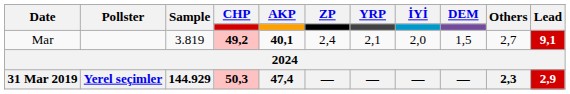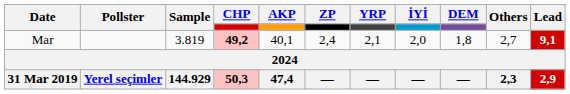 <table class="wikitable mw-collapsible" style="text-align:center; font-size:85%; line-height:14px;">
 <tr>
 <th rowspan="2">Date</th>
 <th rowspan="2">Pollster</th>
 <th rowspan="2">Sample</th>
 <th style="width:3em;"><a href='#'>CHP</a></th>
 <th style="width:3em;"><a href='#'>AKP</a></th>
 <th style="width:3em;"><a href='#'>ZP</a></th>
 <th style="width:3em;"><a href='#'>YRP</a></th>
 <th style="width:3em;"><a href='#'>İYİ</a></th>
 <th style="width:3em;"><a href='#'>DEM</a></th>
 <th rowspan="2">Others</th>
 <th rowspan="2">Lead</th>
 </tr>
 <tr>
 <th style="background:#d40000;"></th>
 <th style="background:#fda000;"></th>
 <th style="background:#000000;"></th>
 <th style="background:#414042;"></th>
 <th style="background:#0099cc;"></th>
 <th style="background:#734B9C;"></th>
 </tr>
 <tr>
 <td>Mar</td>
 <td></td>
 <td>3.819</td>
 <td style="background:#FFC2C2"><strong>49,2</strong></td>
-<td><strong>40,1</strong></td>
+<td>40,1</td>
 <td>2,4</td>
 <td>2,1</td>
 <td>2,0</td>
-<td>1,5</td>
+<td>1,8</td>
 <td>2,7</td>
 <th style="background:#d40000; color:white;">9,1</th>
 </tr>
 <tr>
 <th colspan="11">2024</th>
 </tr>
 <tr>
 <th>31 Mar 2019</th>
 <th><a href='#'>Yerel seçimler</a></th>
 <th>144.929</th>
 <th style="background:#FFC2C2"><strong>50,3</strong></th>
 <th>47,4</th>
 <th>—</th>
 <th>—</th>
 <th>—</th>
 <th>—</th>
 <th>2,3</th>
 <th style="background:#d40000; color:white;">2,9</th>
 </tr>
 </table>
